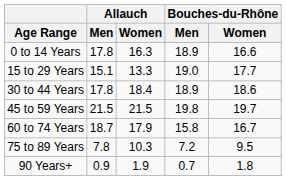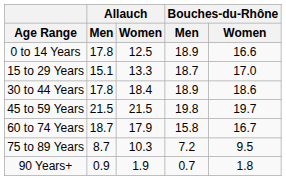 <table class="wikitable" style="text-align:center;">
 <tr>
 <th></th>
 <th colspan=2>Allauch</th>
 <th colspan=2>Bouches-du-Rhône</th>
 </tr>
 <tr>
 <th>Age Range</th>
 <th>Men</th>
 <th>Women</th>
 <th>Men</th>
 <th>Women</th>
 </tr>
 <tr>
 <td>0 to 14 Years</td>
 <td>17.8</td>
-<td>16.3</td>
+<td>12.5</td>
 <td>18.9</td>
 <td>16.6</td>
 </tr>
 <tr>
 <td>15 to 29 Years</td>
 <td>15.1</td>
 <td>13.3</td>
-<td>19.0</td>
-<td>17.7</td>
+<td>18.7</td>
+<td>17.0</td>
 </tr>
 <tr>
 <td>30 to 44 Years</td>
 <td>17.8</td>
 <td>18.4</td>
 <td>18.9</td>
 <td>18.6</td>
 </tr>
 <tr>
 <td>45 to 59 Years</td>
 <td>21.5</td>
 <td>21.5</td>
 <td>19.8</td>
 <td>19.7</td>
 </tr>
 <tr>
 <td>60 to 74 Years</td>
 <td>18.7</td>
 <td>17.9</td>
 <td>15.8</td>
 <td>16.7</td>
 </tr>
 <tr>
 <td>75 to 89 Years</td>
-<td>7.8</td>
+<td>8.7</td>
 <td>10.3</td>
 <td>7.2</td>
 <td>9.5</td>
 </tr>
 <tr>
 <td>90 Years+</td>
 <td>0.9</td>
 <td>1.9</td>
 <td>0.7</td>
 <td>1.8</td>
 </tr>
 </table>
